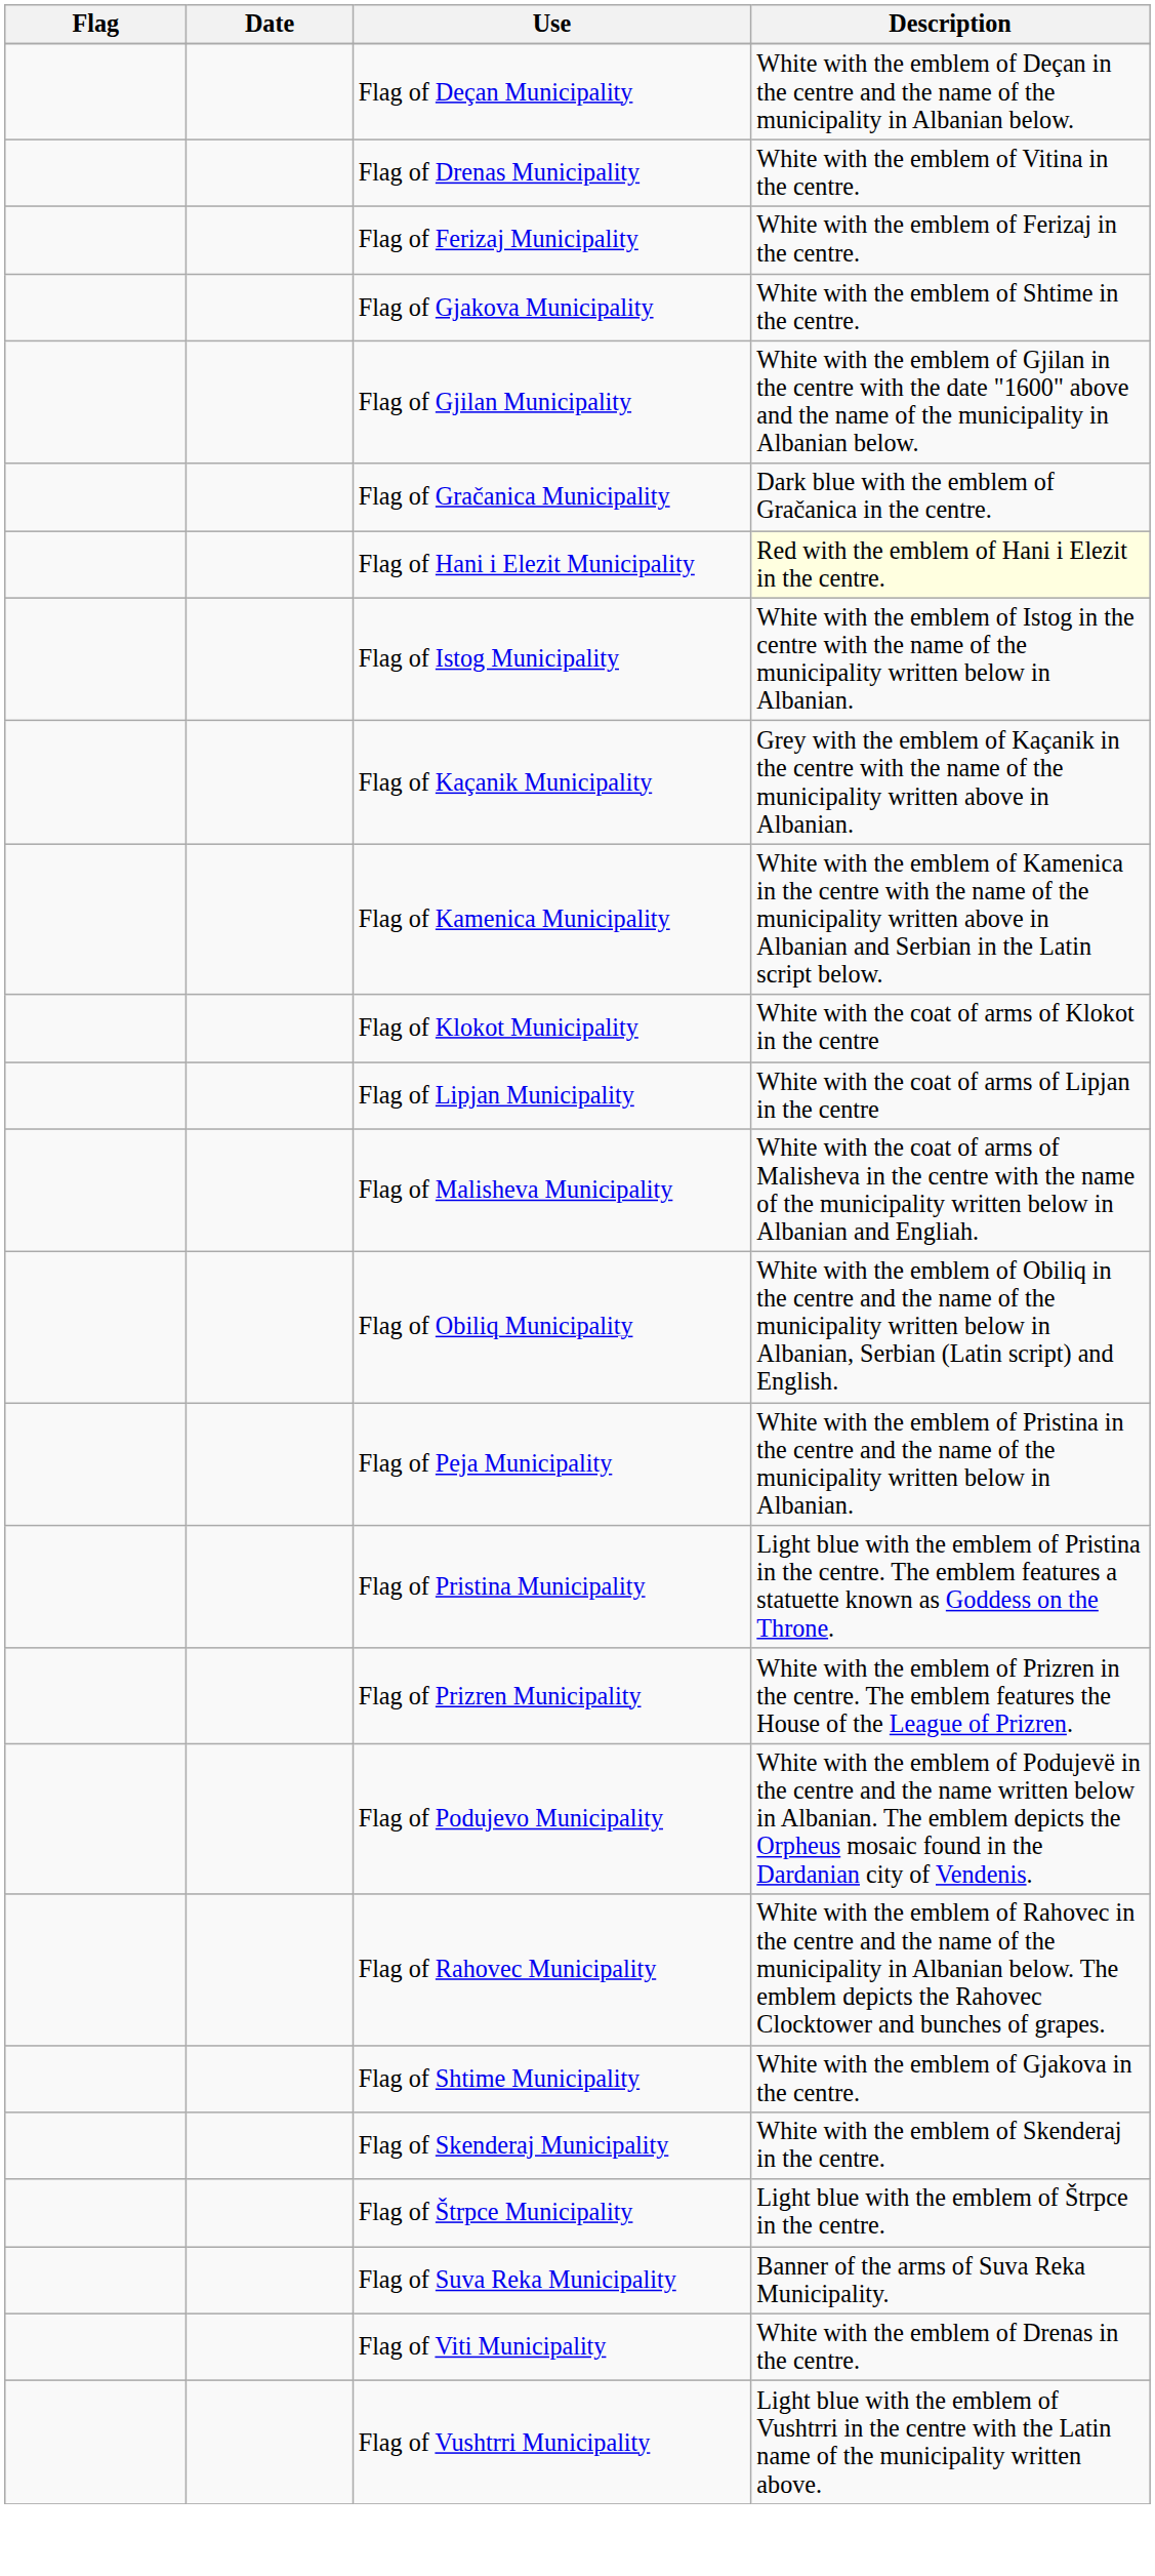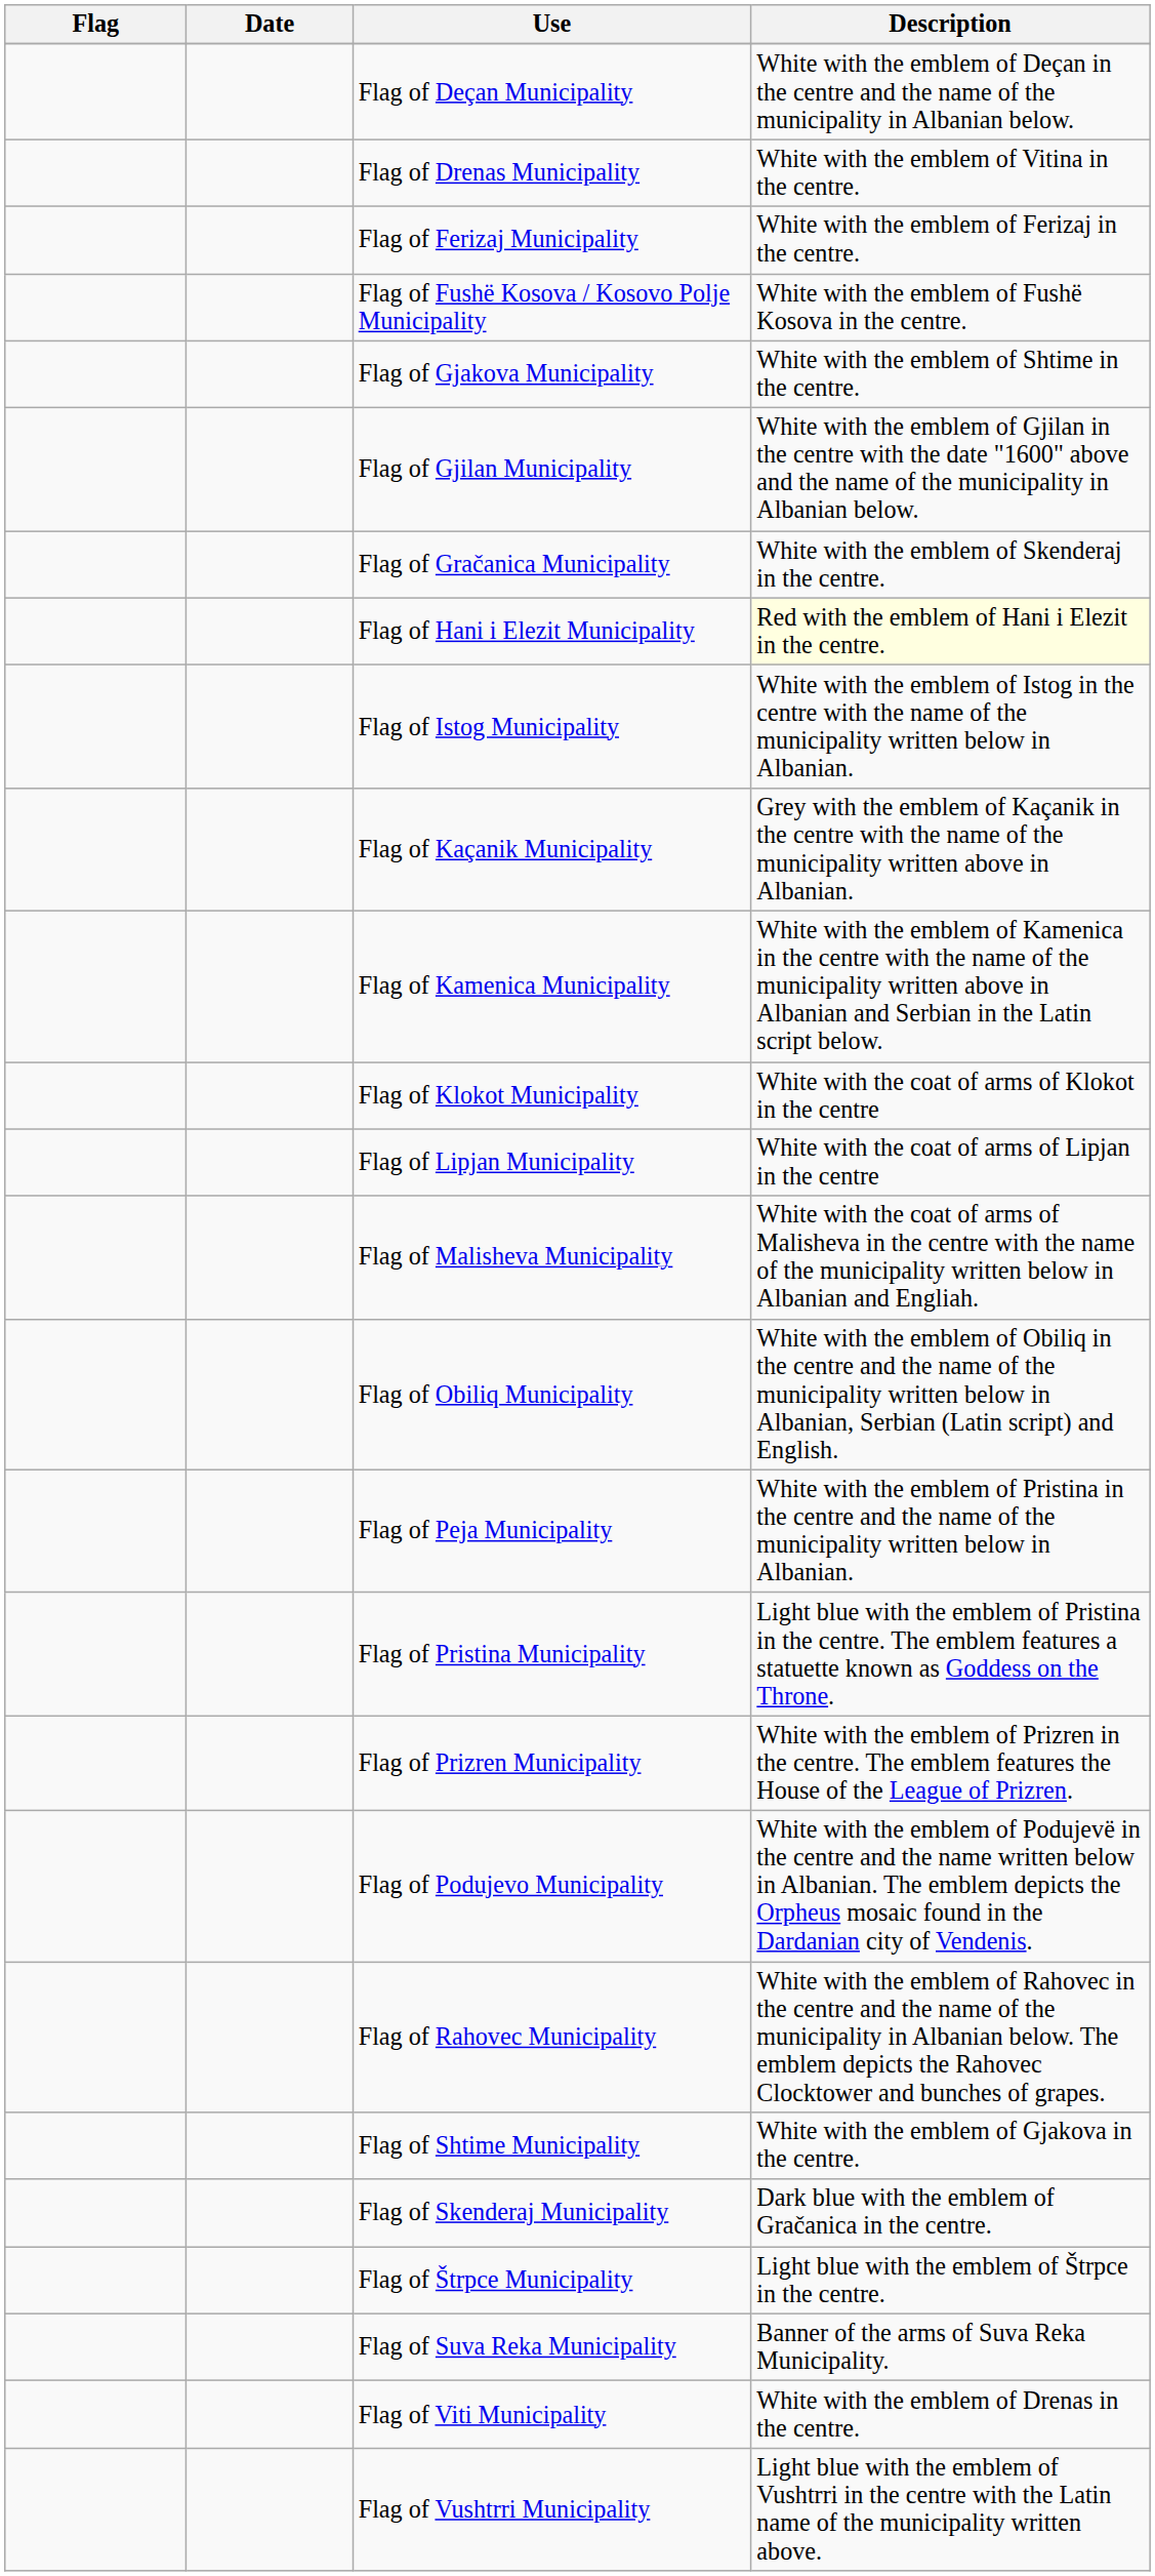 <table class="wikitable">
 <tr>
 <th width="110">Flag</th>
 <th width="100">Date</th>
 <th width="250">Use</th>
 <th width="250">Description</th>
 </tr>
 <tr>
 </tr>
 <tr>
 <td></td>
 <td></td>
 <td>Flag of <a href='#'>Deçan Municipality</a></td>
 <td>White with the emblem of Deçan in the centre and the name of the municipality in Albanian below.</td>
 </tr>
 <tr>
 <td></td>
 <td></td>
 <td>Flag of <a href='#'>Drenas Municipality</a></td>
 <td>White with the emblem of Vitina in the centre.</td>
 </tr>
 <tr>
 <td></td>
 <td></td>
 <td>Flag of <a href='#'>Ferizaj Municipality</a></td>
 <td>White with the emblem of Ferizaj in the centre.</td>
 </tr>
 <tr>
 <td></td>
 <td></td>
+<td>Flag of <a href='#'>Fushë Kosova / Kosovo Polje Municipality</a></td>
+<td>White with the emblem of Fushë Kosova in the centre.</td>
+</tr>
+<tr>
+<td></td>
+<td></td>
 <td>Flag of <a href='#'>Gjakova Municipality</a></td>
 <td>White with the emblem of Shtime in the centre.</td>
 </tr>
 <tr>
 <td></td>
 <td></td>
 <td>Flag of <a href='#'>Gjilan Municipality</a></td>
 <td>White with the emblem of Gjilan in the centre with the date "1600" above and the name of the municipality in Albanian below.</td>
 </tr>
 <tr>
 <td></td>
 <td></td>
 <td>Flag of <a href='#'>Gračanica Municipality</a></td>
-<td>Dark blue with the emblem of Gračanica in the centre.</td>
+<td>White with the emblem of Skenderaj in the centre.</td>
 </tr>
 <tr>
 <td></td>
 <td></td>
 <td>Flag of <a href='#'>Hani i Elezit Municipality</a></td>
 <td style="background: lightyellow;">Red with the emblem of Hani i Elezit in the centre.</td>
 </tr>
 <tr>
 <td></td>
 <td></td>
 <td>Flag of <a href='#'>Istog Municipality</a></td>
 <td>White with the emblem of Istog in the centre with the name of the municipality written below in Albanian.</td>
 </tr>
 <tr>
 <td></td>
 <td></td>
 <td>Flag of <a href='#'>Kaçanik Municipality</a></td>
 <td>Grey with the emblem of Kaçanik in the centre with the name of the municipality written above in Albanian.</td>
 </tr>
 <tr>
 <td></td>
 <td></td>
 <td>Flag of <a href='#'>Kamenica Municipality</a></td>
 <td>White with the emblem of Kamenica in the centre with the name of the municipality written above in Albanian and Serbian in the Latin script below.</td>
 </tr>
 <tr>
 <td></td>
 <td></td>
 <td>Flag of <a href='#'>Klokot Municipality</a></td>
 <td>White with the coat of arms of Klokot in the centre</td>
 </tr>
 <tr>
 <td></td>
 <td></td>
 <td>Flag of <a href='#'>Lipjan Municipality</a></td>
 <td>White with the coat of arms of Lipjan in the centre</td>
 </tr>
 <tr>
 <td></td>
 <td></td>
 <td>Flag of <a href='#'>Malisheva Municipality</a></td>
 <td>White with the coat of arms of Malisheva in the centre with the name of the municipality written below in Albanian and Engliah.</td>
 </tr>
 <tr>
 <td></td>
 <td></td>
 <td>Flag of <a href='#'>Obiliq Municipality</a></td>
 <td>White with the emblem of Obiliq in the centre and the name of the municipality written below in Albanian, Serbian (Latin script) and English.</td>
 </tr>
 <tr>
 <td></td>
 <td></td>
 <td>Flag of <a href='#'>Peja Municipality</a></td>
 <td>White with the emblem of Pristina in the centre and the name of the municipality written below in Albanian.</td>
 </tr>
 <tr>
 <td></td>
 <td></td>
 <td>Flag of <a href='#'>Pristina Municipality</a></td>
 <td>Light blue with the emblem of Pristina in the centre. The emblem features a statuette known as <a href='#'>Goddess on the Throne</a>.</td>
 </tr>
 <tr>
 <td></td>
 <td></td>
 <td>Flag of <a href='#'>Prizren Municipality</a></td>
 <td>White with the emblem of Prizren in the centre. The emblem features the House of the <a href='#'>League of Prizren</a>.</td>
 </tr>
 <tr>
 <td></td>
 <td></td>
 <td>Flag of <a href='#'>Podujevo Municipality</a></td>
 <td>White with the emblem of Podujevë in the centre and the name written below in Albanian. The emblem depicts the <a href='#'>Orpheus</a> mosaic found in the <a href='#'>Dardanian</a> city of <a href='#'>Vendenis</a>.</td>
 </tr>
 <tr>
 <td></td>
 <td></td>
 <td>Flag of <a href='#'>Rahovec Municipality</a></td>
 <td>White with the emblem of Rahovec in the centre and the name of the municipality in Albanian below. The emblem depicts the Rahovec Clocktower and bunches of grapes.</td>
 </tr>
 <tr>
 <td></td>
 <td></td>
 <td>Flag of <a href='#'>Shtime Municipality</a></td>
 <td>White with the emblem of Gjakova in the centre.</td>
 </tr>
 <tr>
 <td></td>
 <td></td>
 <td>Flag of <a href='#'>Skenderaj Municipality</a></td>
-<td>White with the emblem of Skenderaj in the centre.</td>
+<td>Dark blue with the emblem of Gračanica in the centre.</td>
 </tr>
 <tr>
 <td></td>
 <td></td>
 <td>Flag of <a href='#'>Štrpce Municipality</a></td>
 <td>Light blue with the emblem of Štrpce in the centre.</td>
 </tr>
 <tr>
 <td></td>
 <td></td>
 <td>Flag of <a href='#'>Suva Reka Municipality</a></td>
 <td>Banner of the arms of Suva Reka Municipality.</td>
 </tr>
 <tr>
 <td></td>
 <td></td>
 <td>Flag of <a href='#'>Viti Municipality</a></td>
 <td>White with the emblem of Drenas in the centre.</td>
 </tr>
 <tr>
 <td></td>
 <td></td>
 <td>Flag of <a href='#'>Vushtrri Municipality</a></td>
 <td>Light blue with the emblem of Vushtrri in the centre with the Latin name of the municipality written above.</td>
 </tr>
 </table>
